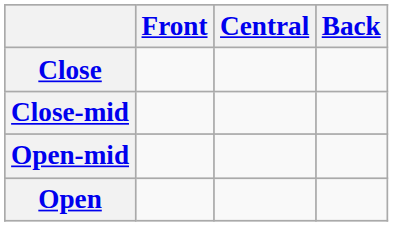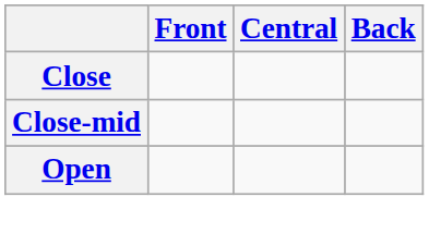 <table class="wikitable" style="text-align:center;">
 <tr>
 <th></th>
 <th><a href='#'>Front</a></th>
 <th><a href='#'>Central</a></th>
 <th><a href='#'>Back</a></th>
 </tr>
 <tr>
 <th><a href='#'>Close</a></th>
 <td> </td>
 <td></td>
 <td> </td>
 </tr>
 <tr>
 <th><a href='#'>Close-mid</a></th>
 <td> </td>
 <td></td>
 <td> </td>
 </tr>
 <tr>
-<th><a href='#'>Open-mid</a></th>
-<td> </td>
-<td></td>
-<td> </td>
-</tr>
-<tr>
 <th><a href='#'>Open</a></th>
 <td></td>
 <td> </td>
 <td></td>
 </tr>
 </table>
